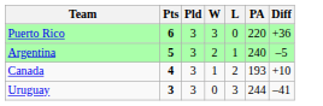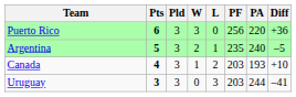 <table class=wikitable style="text-align:center">
 <tr>
 <th width=200>Team</th>
 <th width=20>Pts</th>
 <th width=20>Pld</th>
 <th width=20>W</th>
 <th width=20>L</th>
+<th width=20>PF</th>
 <th width=20>PA</th>
 <th width=20>Diff</th>
 </tr>
 <tr style="background:#aaffaa">
 <td style="text-align:left"> <a href='#'>Puerto Rico</a></td>
 <td><strong>6</strong></td>
 <td>3</td>
 <td>3</td>
 <td>0</td>
+<td>256</td>
 <td>220</td>
 <td>+36</td>
 </tr>
 <tr style="background:#aaffaa">
 <td style="text-align:left"> <a href='#'>Argentina</a></td>
 <td><strong>5</strong></td>
 <td>3</td>
 <td>2</td>
 <td>1</td>
+<td>235</td>
 <td>240</td>
 <td>–5</td>
 </tr>
 <tr>
 <td style="text-align:left"> <a href='#'>Canada</a></td>
 <td><strong>4</strong></td>
 <td>3</td>
 <td>1</td>
 <td>2</td>
+<td>203</td>
 <td>193</td>
 <td>+10</td>
 </tr>
 <tr>
 <td style="text-align:left"> <a href='#'>Uruguay</a></td>
 <td><strong>3</strong></td>
 <td>3</td>
 <td>0</td>
 <td>3</td>
+<td>203</td>
 <td>244</td>
 <td>–41</td>
 </tr>
 </table>
